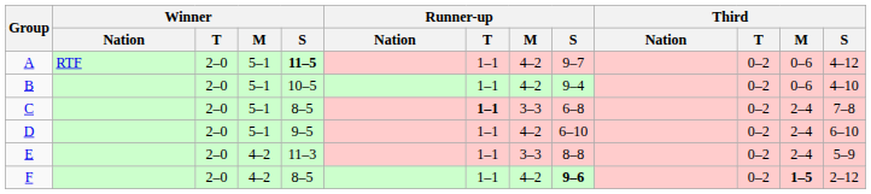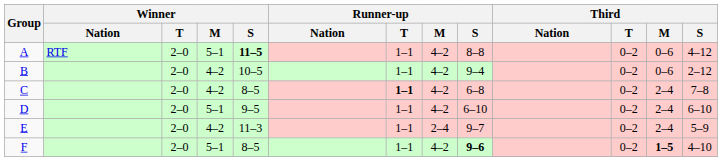 <table class="wikitable nowrap" style=text-align:center>
 <tr>
 <th rowspan=2>Group</th>
 <th colspan=4>Winner</th>
 <th colspan=4>Runner-up</th>
 <th colspan=4>Third</th>
 </tr>
 <tr>
 <th width=150>Nation</th>
 <th width=40>T</th>
 <th width=40>M</th>
 <th width=40>S</th>
 <th width=150>Nation</th>
 <th width=40>T</th>
 <th width=40>M</th>
 <th width=40>S</th>
 <th width=150>Nation</th>
 <th width=40>T</th>
 <th width=40>M</th>
 <th width=40>S</th>
 </tr>
 <tr>
 <td><a href='#'>A</a></td>
 <td style=text-align:left bgcolor=ccffcc> <a href='#'>RTF</a></td>
 <td bgcolor=ccffcc>2–0</td>
 <td bgcolor=ccffcc>5–1</td>
 <td bgcolor=ccffcc><strong>11–5</strong></td>
 <td style=text-align:left bgcolor=ffcccc></td>
 <td bgcolor=ffcccc>1–1</td>
 <td bgcolor=ffcccc>4–2</td>
-<td bgcolor=ffcccc>9–7</td>
+<td bgcolor=ffcccc>8–8</td>
 <td style=text-align:left bgcolor=ffcccc></td>
 <td bgcolor=ffcccc>0–2</td>
 <td bgcolor=ffcccc>0–6</td>
 <td bgcolor=ffcccc>4–12</td>
 </tr>
 <tr>
 <td><a href='#'>B</a></td>
 <td style=text-align:left bgcolor=ccffcc></td>
 <td bgcolor=ccffcc>2–0</td>
-<td bgcolor=ccffcc>5–1</td>
+<td bgcolor=ccffcc>4–2</td>
 <td bgcolor=ccffcc>10–5</td>
 <td style=text-align:left bgcolor=ccffcc></td>
 <td bgcolor=ccffcc>1–1</td>
 <td bgcolor=ccffcc>4–2</td>
 <td bgcolor=ccffcc>9–4</td>
 <td style=text-align:left bgcolor=ffcccc></td>
 <td bgcolor=ffcccc>0–2</td>
 <td bgcolor=ffcccc>0–6</td>
-<td bgcolor=ffcccc>4–10</td>
+<td bgcolor=ffcccc>2–12</td>
 </tr>
 <tr>
 <td><a href='#'>C</a></td>
 <td style=text-align:left bgcolor=ccffcc></td>
 <td bgcolor=ccffcc>2–0</td>
-<td bgcolor=ccffcc>5–1</td>
+<td bgcolor=ccffcc>4–2</td>
 <td bgcolor=ccffcc>8–5</td>
 <td style=text-align:left bgcolor=ffcccc></td>
 <td bgcolor=ffcccc><strong>1–1</strong></td>
-<td bgcolor=ffcccc>3–3</td>
+<td bgcolor=ffcccc>4–2</td>
 <td bgcolor=ffcccc>6–8</td>
 <td style=text-align:left bgcolor=ffcccc></td>
 <td bgcolor=ffcccc>0–2</td>
 <td bgcolor=ffcccc>2–4</td>
 <td bgcolor=ffcccc>7–8</td>
 </tr>
 <tr>
 <td><a href='#'>D</a></td>
 <td style=text-align:left bgcolor=ccffcc></td>
 <td bgcolor=ccffcc>2–0</td>
 <td bgcolor=ccffcc>5–1</td>
 <td bgcolor=ccffcc>9–5</td>
 <td style=text-align:left bgcolor=ffcccc></td>
 <td bgcolor=ffcccc>1–1</td>
 <td bgcolor=ffcccc>4–2</td>
 <td bgcolor=ffcccc>6–10</td>
 <td style=text-align:left bgcolor=ffcccc></td>
 <td bgcolor=ffcccc>0–2</td>
 <td bgcolor=ffcccc>2–4</td>
 <td bgcolor=ffcccc>6–10</td>
 </tr>
 <tr>
 <td><a href='#'>E</a></td>
 <td style=text-align:left bgcolor=ccffcc></td>
 <td bgcolor=ccffcc>2–0</td>
 <td bgcolor=ccffcc>4–2</td>
 <td bgcolor=ccffcc>11–3</td>
 <td style=text-align:left bgcolor=ffcccc></td>
 <td bgcolor=ffcccc>1–1</td>
-<td bgcolor=ffcccc>3–3</td>
-<td bgcolor=ffcccc>8–8</td>
+<td bgcolor=ffcccc>2–4</td>
+<td bgcolor=ffcccc>9–7</td>
 <td style=text-align:left bgcolor=ffcccc></td>
 <td bgcolor=ffcccc>0–2</td>
 <td bgcolor=ffcccc>2–4</td>
 <td bgcolor=ffcccc>5–9</td>
 </tr>
 <tr>
 <td><a href='#'>F</a></td>
 <td style=text-align:left bgcolor=ccffcc></td>
 <td bgcolor=ccffcc>2–0</td>
-<td bgcolor=ccffcc>4–2</td>
+<td bgcolor=ccffcc>5–1</td>
 <td bgcolor=ccffcc>8–5</td>
 <td style=text-align:left bgcolor=ccffcc></td>
 <td bgcolor=ccffcc>1–1</td>
 <td bgcolor=ccffcc>4–2</td>
 <td bgcolor=ccffcc><strong>9–6</strong></td>
 <td style=text-align:left bgcolor=ffcccc></td>
 <td bgcolor=ffcccc>0–2</td>
 <td bgcolor=ffcccc><strong>1–5</strong></td>
-<td bgcolor=ffcccc>2–12</td>
+<td bgcolor=ffcccc>4–10</td>
 </tr>
 </table>
